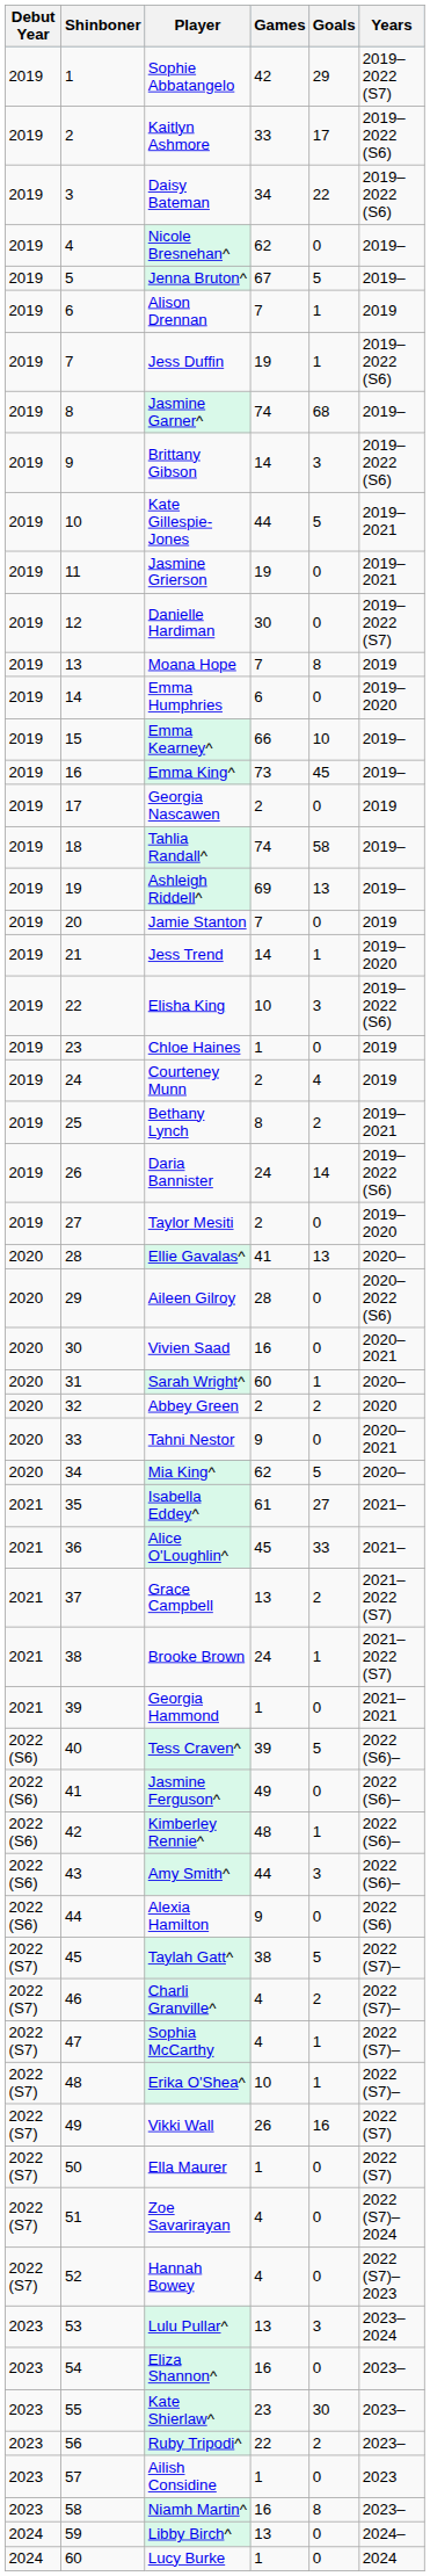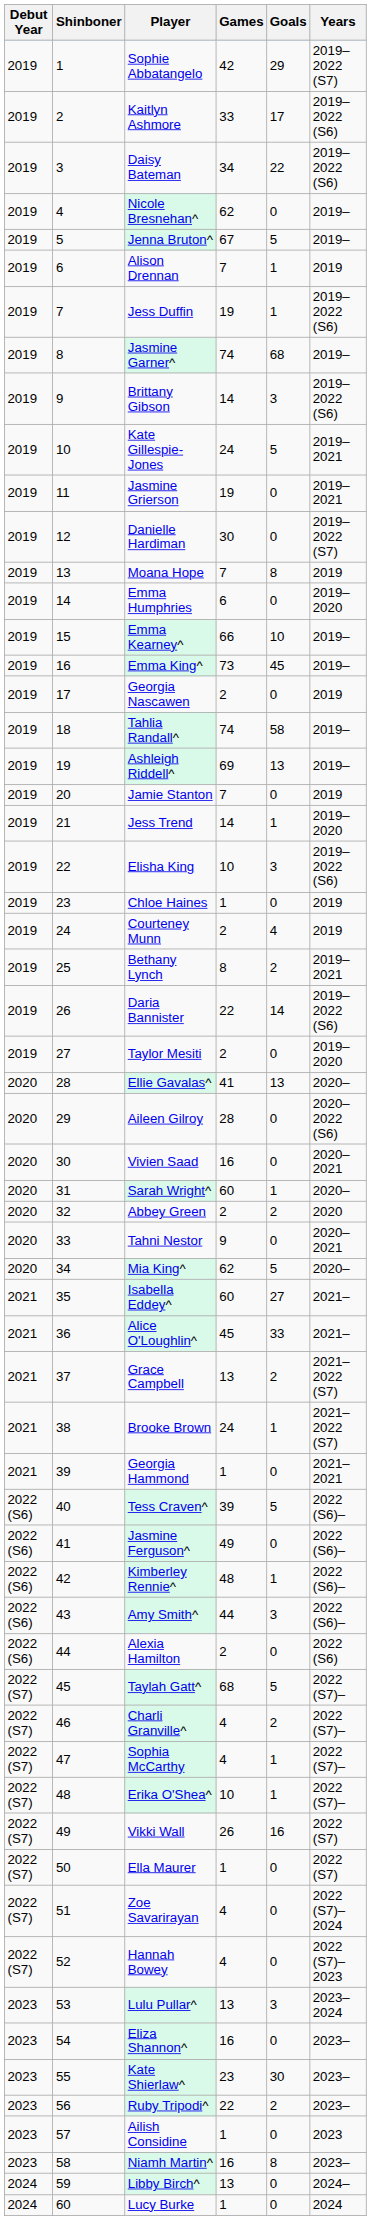 <table class="wikitable" style="width:70%;">
 <tr style="background:#87cefa;">
 <th>Debut<br>Year</th>
 <th>Shinboner</th>
 <th>Player</th>
 <th>Games</th>
 <th>Goals</th>
 <th>Years</th>
 </tr>
 <tr>
 <td>2019</td>
 <td>1</td>
 <td><a href='#'>Sophie Abbatangelo</a></td>
 <td>42</td>
 <td>29</td>
 <td>2019–2022 (S7)</td>
 </tr>
 <tr>
 <td>2019</td>
 <td>2</td>
 <td><a href='#'>Kaitlyn Ashmore</a></td>
 <td>33</td>
 <td>17</td>
 <td>2019–2022 (S6)</td>
 </tr>
 <tr>
 <td>2019</td>
 <td>3</td>
 <td><a href='#'>Daisy Bateman</a></td>
 <td>34</td>
 <td>22</td>
 <td>2019–2022 (S6)</td>
 </tr>
 <tr>
 <td>2019</td>
 <td>4</td>
 <td style="background:#d9f9e9"><a href='#'>Nicole Bresnehan</a>^</td>
 <td>62</td>
 <td>0</td>
 <td>2019–</td>
 </tr>
 <tr>
 <td>2019</td>
 <td>5</td>
 <td style="background:#d9f9e9"><a href='#'>Jenna Bruton</a>^</td>
 <td>67</td>
 <td>5</td>
 <td>2019–</td>
 </tr>
 <tr>
 <td>2019</td>
 <td>6</td>
 <td><a href='#'>Alison Drennan</a></td>
 <td>7</td>
 <td>1</td>
 <td>2019</td>
 </tr>
 <tr>
 <td>2019</td>
 <td>7</td>
 <td><a href='#'>Jess Duffin</a></td>
 <td>19</td>
 <td>1</td>
 <td>2019–2022 (S6)</td>
 </tr>
 <tr>
 <td>2019</td>
 <td>8</td>
 <td style="background:#d9f9e9"><a href='#'>Jasmine Garner</a>^</td>
 <td>74</td>
 <td>68</td>
 <td>2019–</td>
 </tr>
 <tr>
 <td>2019</td>
 <td>9</td>
 <td><a href='#'>Brittany Gibson</a></td>
 <td>14</td>
 <td>3</td>
 <td>2019–2022 (S6)</td>
 </tr>
 <tr>
 <td>2019</td>
 <td>10</td>
 <td><a href='#'>Kate Gillespie-Jones</a></td>
-<td>44</td>
+<td>24</td>
 <td>5</td>
 <td>2019–2021</td>
 </tr>
 <tr>
 <td>2019</td>
 <td>11</td>
 <td><a href='#'>Jasmine Grierson</a></td>
 <td>19</td>
 <td>0</td>
 <td>2019–2021</td>
 </tr>
 <tr>
 <td>2019</td>
 <td>12</td>
 <td><a href='#'>Danielle Hardiman</a></td>
 <td>30</td>
 <td>0</td>
 <td>2019–2022 (S7)</td>
 </tr>
 <tr>
 <td>2019</td>
 <td>13</td>
 <td><a href='#'>Moana Hope</a></td>
 <td>7</td>
 <td>8</td>
 <td>2019</td>
 </tr>
 <tr>
 <td>2019</td>
 <td>14</td>
 <td><a href='#'>Emma Humphries</a></td>
 <td>6</td>
 <td>0</td>
 <td>2019–2020</td>
 </tr>
 <tr>
 <td>2019</td>
 <td>15</td>
 <td style="background:#d9f9e9"><a href='#'>Emma Kearney</a>^</td>
 <td>66</td>
 <td>10</td>
 <td>2019–</td>
 </tr>
 <tr>
 <td>2019</td>
 <td>16</td>
 <td style="background:#d9f9e9"><a href='#'>Emma King</a>^</td>
 <td>73</td>
 <td>45</td>
 <td>2019–</td>
 </tr>
 <tr>
 <td>2019</td>
 <td>17</td>
 <td><a href='#'>Georgia Nascawen</a></td>
 <td>2</td>
 <td>0</td>
 <td>2019</td>
 </tr>
 <tr>
 <td>2019</td>
 <td>18</td>
 <td style="background:#d9f9e9"><a href='#'>Tahlia Randall</a>^</td>
 <td>74</td>
 <td>58</td>
 <td>2019–</td>
 </tr>
 <tr>
 <td>2019</td>
 <td>19</td>
 <td style="background:#d9f9e9"><a href='#'>Ashleigh Riddell</a>^</td>
 <td>69</td>
 <td>13</td>
 <td>2019–</td>
 </tr>
 <tr>
 <td>2019</td>
 <td>20</td>
 <td><a href='#'>Jamie Stanton</a></td>
 <td>7</td>
 <td>0</td>
 <td>2019</td>
 </tr>
 <tr>
 <td>2019</td>
 <td>21</td>
 <td><a href='#'>Jess Trend</a></td>
 <td>14</td>
 <td>1</td>
 <td>2019–2020</td>
 </tr>
 <tr>
 <td>2019</td>
 <td>22</td>
 <td><a href='#'>Elisha King</a></td>
 <td>10</td>
 <td>3</td>
 <td>2019–2022 (S6)</td>
 </tr>
 <tr>
 <td>2019</td>
 <td>23</td>
 <td><a href='#'>Chloe Haines</a></td>
 <td>1</td>
 <td>0</td>
 <td>2019</td>
 </tr>
 <tr>
 <td>2019</td>
 <td>24</td>
 <td><a href='#'>Courteney Munn</a></td>
 <td>2</td>
 <td>4</td>
 <td>2019</td>
 </tr>
 <tr>
 <td>2019</td>
 <td>25</td>
 <td><a href='#'>Bethany Lynch</a></td>
 <td>8</td>
 <td>2</td>
 <td>2019–2021</td>
 </tr>
 <tr>
 <td>2019</td>
 <td>26</td>
 <td><a href='#'>Daria Bannister</a></td>
-<td>24</td>
+<td>22</td>
 <td>14</td>
 <td>2019–2022 (S6)</td>
 </tr>
 <tr>
 <td>2019</td>
 <td>27</td>
 <td><a href='#'>Taylor Mesiti</a></td>
 <td>2</td>
 <td>0</td>
 <td>2019–2020</td>
 </tr>
 <tr>
 <td>2020</td>
 <td>28</td>
 <td style="background:#d9f9e9"><a href='#'>Ellie Gavalas</a>^</td>
 <td>41</td>
 <td>13</td>
 <td>2020–</td>
 </tr>
 <tr>
 <td>2020</td>
 <td>29</td>
 <td><a href='#'>Aileen Gilroy</a></td>
 <td>28</td>
 <td>0</td>
 <td>2020–2022 (S6)</td>
 </tr>
 <tr>
 <td>2020</td>
 <td>30</td>
 <td><a href='#'>Vivien Saad</a></td>
 <td>16</td>
 <td>0</td>
 <td>2020–2021</td>
 </tr>
 <tr>
 <td>2020</td>
 <td>31</td>
 <td style="background:#d9f9e9"><a href='#'>Sarah Wright</a>^</td>
 <td>60</td>
 <td>1</td>
 <td>2020–</td>
 </tr>
 <tr>
 <td>2020</td>
 <td>32</td>
 <td><a href='#'>Abbey Green</a></td>
 <td>2</td>
 <td>2</td>
 <td>2020</td>
 </tr>
 <tr>
 <td>2020</td>
 <td>33</td>
 <td><a href='#'>Tahni Nestor</a></td>
 <td>9</td>
 <td>0</td>
 <td>2020–2021</td>
 </tr>
 <tr>
 <td>2020</td>
 <td>34</td>
 <td style="background:#d9f9e9"><a href='#'>Mia King</a>^</td>
 <td>62</td>
 <td>5</td>
 <td>2020–</td>
 </tr>
 <tr>
 <td>2021</td>
 <td>35</td>
 <td style="background:#d9f9e9"><a href='#'>Isabella Eddey</a>^</td>
-<td>61</td>
+<td>60</td>
 <td>27</td>
 <td>2021–</td>
 </tr>
 <tr>
 <td>2021</td>
 <td>36</td>
 <td style="background:#d9f9e9"><a href='#'>Alice O'Loughlin</a>^</td>
 <td>45</td>
 <td>33</td>
 <td>2021–</td>
 </tr>
 <tr>
 <td>2021</td>
 <td>37</td>
 <td><a href='#'>Grace Campbell</a></td>
 <td>13</td>
 <td>2</td>
 <td>2021–2022 (S7)</td>
 </tr>
 <tr>
 <td>2021</td>
 <td>38</td>
 <td><a href='#'>Brooke Brown</a></td>
 <td>24</td>
 <td>1</td>
 <td>2021–2022 (S7)</td>
 </tr>
 <tr>
 <td>2021</td>
 <td>39</td>
 <td><a href='#'>Georgia Hammond</a></td>
 <td>1</td>
 <td>0</td>
 <td>2021–2021</td>
 </tr>
 <tr>
 <td>2022 (S6)</td>
 <td>40</td>
 <td style="background:#d9f9e9"><a href='#'>Tess Craven</a>^</td>
 <td>39</td>
 <td>5</td>
 <td>2022 (S6)–</td>
 </tr>
 <tr>
 <td>2022 (S6)</td>
 <td>41</td>
 <td style="background:#d9f9e9"><a href='#'>Jasmine Ferguson</a>^</td>
 <td>49</td>
 <td>0</td>
 <td>2022 (S6)–</td>
 </tr>
 <tr>
 <td>2022 (S6)</td>
 <td>42</td>
 <td style="background:#d9f9e9"><a href='#'>Kimberley Rennie</a>^</td>
 <td>48</td>
 <td>1</td>
 <td>2022 (S6)–</td>
 </tr>
 <tr>
 <td>2022 (S6)</td>
 <td>43</td>
 <td style="background:#d9f9e9"><a href='#'>Amy Smith</a>^</td>
 <td>44</td>
 <td>3</td>
 <td>2022 (S6)–</td>
 </tr>
 <tr>
 <td>2022 (S6)</td>
 <td>44</td>
 <td><a href='#'>Alexia Hamilton</a></td>
-<td>9</td>
+<td>2</td>
 <td>0</td>
 <td>2022 (S6)</td>
 </tr>
 <tr>
 <td>2022 (S7)</td>
 <td>45</td>
 <td style="background:#d9f9e9"><a href='#'>Taylah Gatt</a>^</td>
-<td>38</td>
+<td>68</td>
 <td>5</td>
 <td>2022 (S7)–</td>
 </tr>
 <tr>
 <td>2022 (S7)</td>
 <td>46</td>
 <td style="background:#d9f9e9"><a href='#'>Charli Granville</a>^</td>
 <td>4</td>
 <td>2</td>
 <td>2022 (S7)–</td>
 </tr>
 <tr>
 <td>2022 (S7)</td>
 <td>47</td>
 <td style="background:#d9f9e9"><a href='#'>Sophia McCarthy</a></td>
 <td>4</td>
 <td>1</td>
 <td>2022 (S7)–</td>
 </tr>
 <tr>
 <td>2022 (S7)</td>
 <td>48</td>
 <td style="background:#d9f9e9"><a href='#'>Erika O'Shea</a>^</td>
 <td>10</td>
 <td>1</td>
 <td>2022 (S7)–</td>
 </tr>
 <tr>
 <td>2022 (S7)</td>
 <td>49</td>
 <td><a href='#'>Vikki Wall</a></td>
 <td>26</td>
 <td>16</td>
 <td>2022 (S7)</td>
 </tr>
 <tr>
 <td>2022 (S7)</td>
 <td>50</td>
 <td><a href='#'>Ella Maurer</a></td>
 <td>1</td>
 <td>0</td>
 <td>2022 (S7)</td>
 </tr>
 <tr>
 <td>2022 (S7)</td>
 <td>51</td>
 <td><a href='#'>Zoe Savarirayan</a></td>
 <td>4</td>
 <td>0</td>
 <td>2022 (S7)–2024</td>
 </tr>
 <tr>
 <td>2022 (S7)</td>
 <td>52</td>
 <td><a href='#'>Hannah Bowey</a></td>
 <td>4</td>
 <td>0</td>
 <td>2022 (S7)–2023</td>
 </tr>
 <tr>
 <td>2023</td>
 <td>53</td>
 <td style="background:#d9f9e9"><a href='#'>Lulu Pullar</a>^</td>
 <td>13</td>
 <td>3</td>
 <td>2023–2024</td>
 </tr>
 <tr>
 <td>2023</td>
 <td>54</td>
 <td style="background:#d9f9e9"><a href='#'>Eliza Shannon</a>^</td>
 <td>16</td>
 <td>0</td>
 <td>2023–</td>
 </tr>
 <tr>
 <td>2023</td>
 <td>55</td>
 <td style="background:#d9f9e9"><a href='#'>Kate Shierlaw</a>^</td>
 <td>23</td>
 <td>30</td>
 <td>2023–</td>
 </tr>
 <tr>
 <td>2023</td>
 <td>56</td>
 <td style="background:#d9f9e9"><a href='#'>Ruby Tripodi</a>^</td>
 <td>22</td>
 <td>2</td>
 <td>2023–</td>
 </tr>
 <tr>
 <td>2023</td>
 <td>57</td>
 <td><a href='#'>Ailish Considine</a></td>
 <td>1</td>
 <td>0</td>
 <td>2023</td>
 </tr>
 <tr>
 <td>2023</td>
 <td>58</td>
 <td style="background:#d9f9e9"><a href='#'>Niamh Martin</a>^</td>
 <td>16</td>
 <td>8</td>
 <td>2023–</td>
 </tr>
 <tr>
 <td>2024</td>
 <td>59</td>
 <td style="background:#d9f9e9"><a href='#'>Libby Birch</a>^</td>
 <td>13</td>
 <td>0</td>
 <td>2024–</td>
 </tr>
 <tr>
 <td>2024</td>
 <td>60</td>
 <td><a href='#'>Lucy Burke</a></td>
 <td>1</td>
 <td>0</td>
 <td>2024</td>
 </tr>
 </table>
